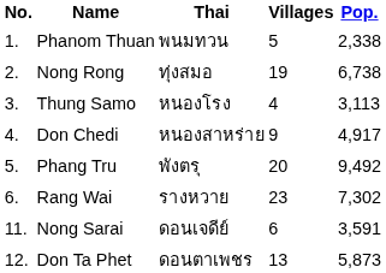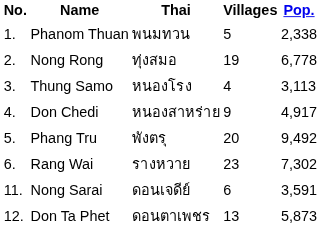 <table>
 <tr>
 <th>No.</th>
 <th>Name</th>
 <th>Thai</th>
 <th>Villages</th>
 <th><a href='#'>Pop.</a></th>
 </tr>
 <tr>
 <td>1.</td>
 <td>Phanom Thuan</td>
 <td>พนมทวน</td>
 <td>5</td>
 <td>2,338</td>
 </tr>
 <tr>
 <td>2.</td>
 <td>Nong Rong</td>
 <td>ทุ่งสมอ</td>
 <td>19</td>
-<td>6,738</td>
+<td>6,778</td>
 </tr>
 <tr>
 <td>3.</td>
 <td>Thung Samo</td>
 <td>หนองโรง</td>
 <td>4</td>
 <td>3,113</td>
 </tr>
 <tr>
 <td>4.</td>
 <td>Don Chedi</td>
 <td>หนองสาหร่าย</td>
 <td>9</td>
 <td>4,917</td>
 </tr>
 <tr>
 <td>5.</td>
 <td>Phang Tru</td>
 <td>พังตรุ</td>
 <td>20</td>
 <td>9,492</td>
 </tr>
 <tr>
 <td>6.</td>
 <td>Rang Wai</td>
 <td>รางหวาย</td>
 <td>23</td>
 <td>7,302</td>
 </tr>
 <tr>
 <td>11.</td>
 <td>Nong Sarai</td>
 <td>ดอนเจดีย์</td>
 <td>6</td>
 <td>3,591</td>
 </tr>
 <tr>
 <td>12.</td>
 <td>Don Ta Phet</td>
 <td>ดอนตาเพชร</td>
 <td>13</td>
 <td>5,873</td>
 </tr>
 </table>
